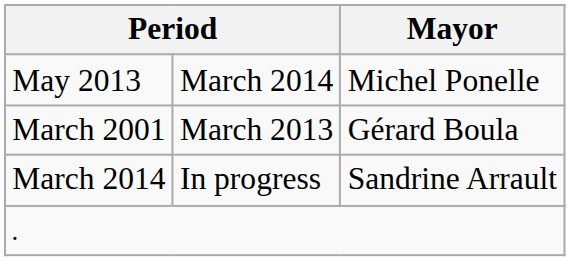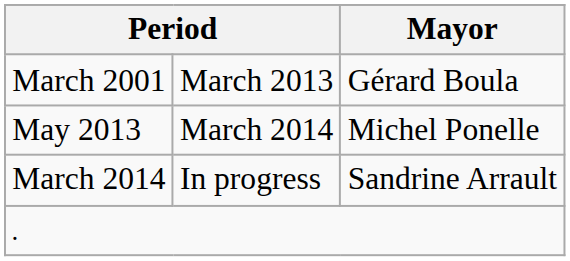 <table class="wikitable">
 <tr>
 <th colspan="2">Period</th>
 <th>Mayor</th>
 </tr>
 <tr>
+<td>March 2001</td>
+<td>March 2013</td>
+<td>Gérard Boula</td>
+</tr>
+<tr>
 <td>May 2013</td>
 <td>March 2014</td>
 <td>Michel Ponelle</td>
-</tr>
-<tr>
-<td>March 2001</td>
-<td>March 2013</td>
-<td>Gérard Boula</td>
 </tr>
 <tr>
 <td>March 2014</td>
 <td>In progress</td>
 <td>Sandrine Arrault</td>
 </tr>
 <tr>
 <td colspan="3"><small><em>.</em></small></td>
 </tr>
 </table>
